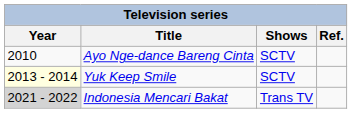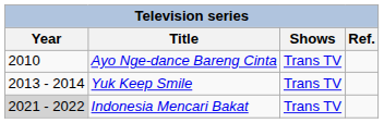 <table class="wikitable" style="font-size:90%;" >
 <tr>
 <th colspan="6" style="background: LightSteelBlue;">Television series</th>
 </tr>
 <tr>
 <th>Year</th>
 <th>Title</th>
 <th>Shows</th>
 <th>Ref.</th>
 </tr>
 <tr>
 <td>2010</td>
 <td><em><a href='#'>Ayo Nge-dance Bareng Cinta</a></em></td>
-<td><a href='#'>SCTV</a></td>
+<td><a href='#'>Trans TV</a></td>
 <td></td>
 </tr>
 <tr>
-<td style="background: lightyellow;">2013 - 2014</td>
+<td>2013 - 2014</td>
 <td><em><a href='#'>Yuk Keep Smile</a></em></td>
-<td><a href='#'>SCTV</a></td>
+<td><a href='#'>Trans TV</a></td>
 <td></td>
 </tr>
 <tr>
 <td style="background: lightgrey;">2021 - 2022</td>
 <td><em><a href='#'>Indonesia Mencari Bakat</a></em></td>
 <td><a href='#'>Trans TV</a></td>
 <td></td>
 </tr>
 </table>
